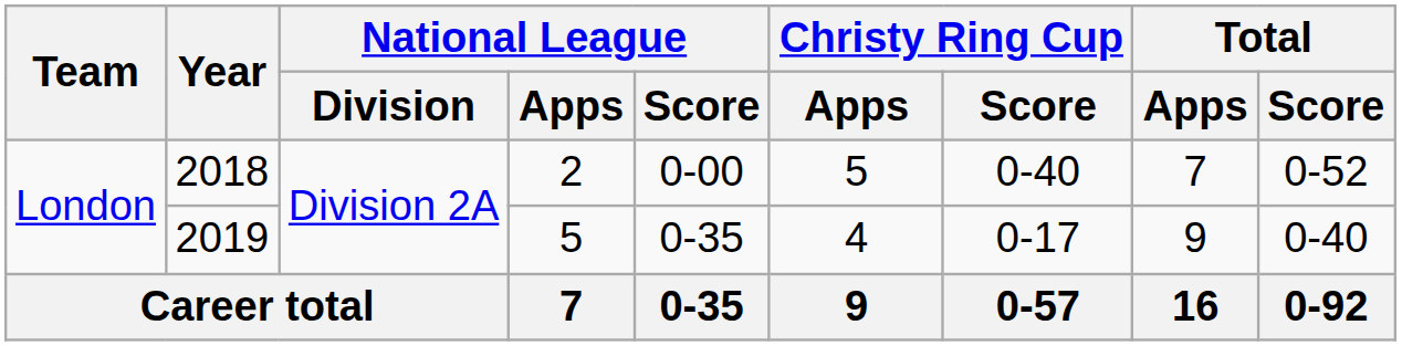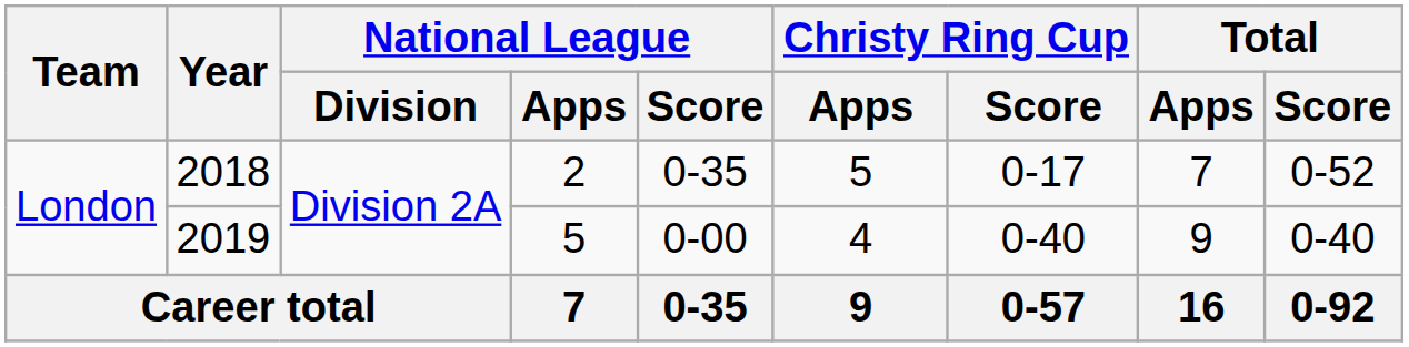 <table class="wikitable" style="text-align:center">
 <tr>
 <th rowspan="2">Team</th>
 <th rowspan="2">Year</th>
 <th colspan="3"><a href='#'>National League</a></th>
 <th colspan="2"><a href='#'>Christy Ring Cup</a></th>
 <th colspan="2">Total</th>
 </tr>
 <tr>
 <th>Division</th>
 <th>Apps</th>
 <th>Score</th>
 <th>Apps</th>
 <th>Score</th>
 <th>Apps</th>
 <th>Score</th>
 </tr>
 <tr>
 <td rowspan="2"><a href='#'>London</a></td>
 <td>2018</td>
 <td rowspan="2"><a href='#'>Division 2A</a></td>
 <td>2</td>
-<td>0-00</td>
+<td>0-35</td>
 <td>5</td>
-<td>0-40</td>
+<td>0-17</td>
 <td>7</td>
 <td>0-52</td>
 </tr>
 <tr>
 <td>2019</td>
 <td>5</td>
-<td>0-35</td>
+<td>0-00</td>
 <td>4</td>
-<td>0-17</td>
+<td>0-40</td>
 <td>9</td>
 <td>0-40</td>
 </tr>
 <tr>
 <th colspan="3">Career total</th>
 <th>7</th>
 <th>0-35</th>
 <th>9</th>
 <th>0-57</th>
 <th>16</th>
 <th>0-92</th>
 </tr>
 </table>
